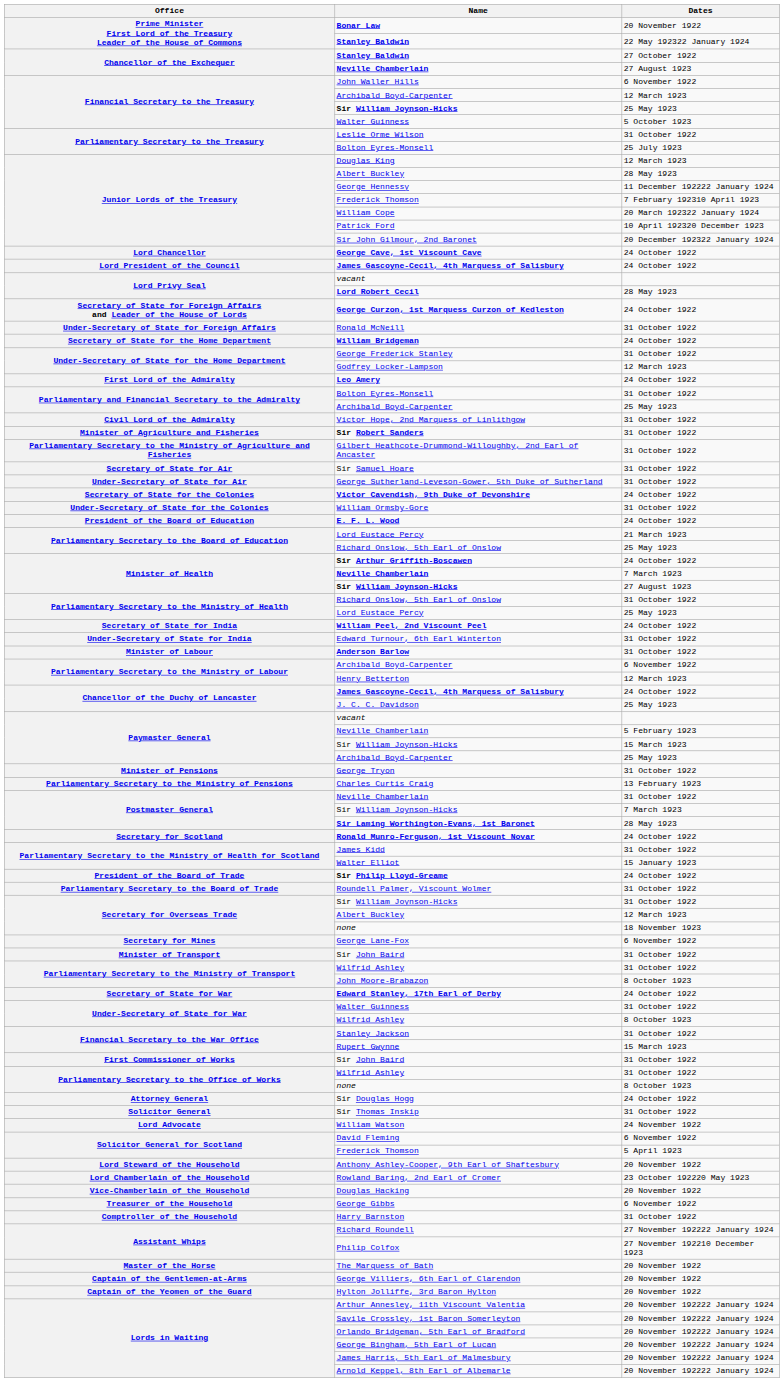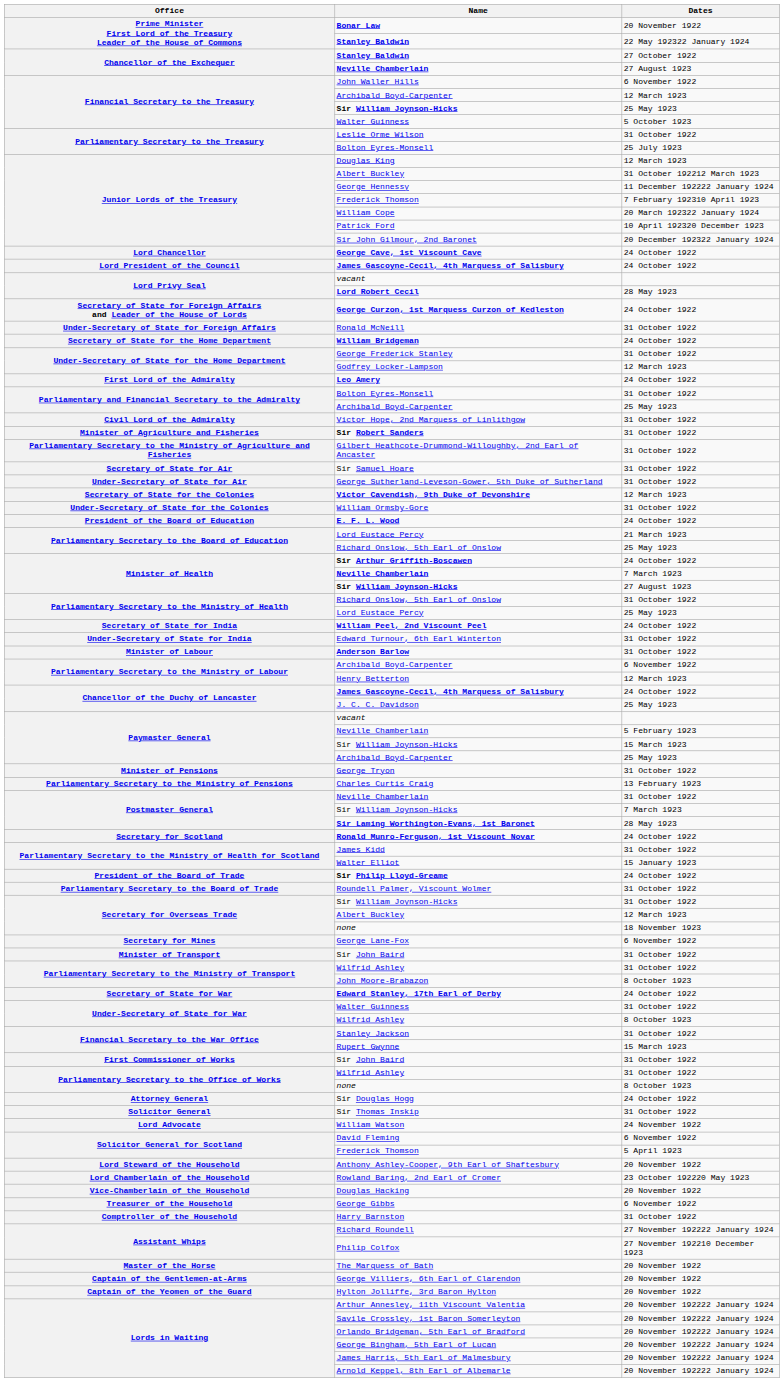 <table class="wikitable plainrowheaders">
 <tr>
 <th>Office</th>
 <th>Name</th>
 <th>Dates</th>
 </tr>
 <tr>
 <th scope=row rowspan=2><a href='#'>Prime Minister</a><br><a href='#'>First Lord of the Treasury</a><br><a href='#'>Leader of the House of Commons</a></th>
 <td><strong><a href='#'>Bonar Law</a></strong></td>
 <td>20 November 1922</td>
 </tr>
 <tr>
 <td><strong><a href='#'>Stanley Baldwin</a></strong></td>
 <td>22 May 192322 January 1924</td>
 </tr>
 <tr>
 <th scope=row rowspan=2><a href='#'>Chancellor of the Exchequer</a></th>
 <td><strong><a href='#'>Stanley Baldwin</a></strong></td>
 <td>27 October 1922</td>
 </tr>
 <tr>
 <td><strong><a href='#'>Neville Chamberlain</a></strong></td>
 <td>27 August 1923</td>
 </tr>
 <tr>
 <th scope=row rowspan=4><a href='#'>Financial Secretary to the Treasury</a></th>
 <td><a href='#'>John Waller Hills</a></td>
 <td>6 November 1922</td>
 </tr>
 <tr>
 <td><a href='#'>Archibald Boyd-Carpenter</a></td>
 <td>12 March 1923</td>
 </tr>
 <tr>
 <td><strong>Sir <a href='#'>William Joynson-Hicks</a></strong></td>
 <td>25 May 1923</td>
 </tr>
 <tr>
 <td><a href='#'>Walter Guinness</a></td>
 <td>5 October 1923</td>
 </tr>
 <tr>
 <th scope=row rowspan=2><a href='#'>Parliamentary Secretary to the Treasury</a></th>
 <td><a href='#'>Leslie Orme Wilson</a></td>
 <td>31 October 1922</td>
 </tr>
 <tr>
 <td><a href='#'>Bolton Eyres-Monsell</a></td>
 <td>25 July 1923</td>
 </tr>
 <tr>
 <th scope=row rowspan=7><a href='#'>Junior Lords of the Treasury</a></th>
 <td><a href='#'>Douglas King</a></td>
 <td>12 March 1923</td>
 </tr>
 <tr>
 <td><a href='#'>Albert Buckley</a></td>
-<td>28 May 1923</td>
+<td>31 October 192212 March 1923</td>
 </tr>
 <tr>
 <td><a href='#'>George Hennessy</a></td>
 <td>11 December 192222 January 1924</td>
 </tr>
 <tr>
 <td><a href='#'>Frederick Thomson</a></td>
 <td>7 February 192310 April 1923</td>
 </tr>
 <tr>
 <td><a href='#'>William Cope</a></td>
 <td>20 March 192322 January 1924</td>
 </tr>
 <tr>
 <td><a href='#'>Patrick Ford</a></td>
 <td>10 April 192320 December 1923</td>
 </tr>
 <tr>
 <td><a href='#'>Sir John Gilmour, 2nd Baronet</a></td>
 <td>20 December 192322 January 1924</td>
 </tr>
 <tr>
 <th scope=row><a href='#'>Lord Chancellor</a></th>
 <td><strong><a href='#'>George Cave, 1st Viscount Cave</a></strong></td>
 <td>24 October 1922</td>
 </tr>
 <tr>
 <th scope=row><a href='#'>Lord President of the Council</a></th>
 <td><strong><a href='#'>James Gascoyne-Cecil, 4th Marquess of Salisbury</a></strong></td>
 <td>24 October 1922</td>
 </tr>
 <tr>
 <th scope=row rowspan=2><a href='#'>Lord Privy Seal</a></th>
 <td><em>vacant</em></td>
 <td></td>
 </tr>
 <tr>
 <td><strong><a href='#'>Lord Robert Cecil</a></strong></td>
 <td>28 May 1923</td>
 </tr>
 <tr>
 <th scope=row><a href='#'>Secretary of State for Foreign Affairs</a> <br>and <a href='#'>Leader of the House of Lords</a></th>
 <td><strong><a href='#'>George Curzon, 1st Marquess Curzon of Kedleston</a></strong></td>
 <td>24 October 1922</td>
 </tr>
 <tr>
 <th scope=row><a href='#'>Under-Secretary of State for Foreign Affairs</a></th>
 <td><a href='#'>Ronald McNeill</a></td>
 <td>31 October 1922</td>
 </tr>
 <tr>
 <th scope=row><a href='#'>Secretary of State for the Home Department</a></th>
 <td><strong><a href='#'>William Bridgeman</a></strong></td>
 <td>24 October 1922</td>
 </tr>
 <tr>
 <th scope=row rowspan=2><a href='#'>Under-Secretary of State for the Home Department</a></th>
 <td><a href='#'>George Frederick Stanley</a></td>
 <td>31 October 1922</td>
 </tr>
 <tr>
 <td><a href='#'>Godfrey Locker-Lampson</a></td>
 <td>12 March 1923</td>
 </tr>
 <tr>
 <th scope=row><a href='#'>First Lord of the Admiralty</a></th>
 <td><strong><a href='#'>Leo Amery</a></strong></td>
 <td>24 October 1922</td>
 </tr>
 <tr>
 <th scope=row rowspan=2><a href='#'>Parliamentary and Financial Secretary to the Admiralty</a></th>
 <td><a href='#'>Bolton Eyres-Monsell</a></td>
 <td>31 October 1922</td>
 </tr>
 <tr>
 <td><a href='#'>Archibald Boyd-Carpenter</a></td>
 <td>25 May 1923</td>
 </tr>
 <tr>
 <th scope=row><a href='#'>Civil Lord of the Admiralty</a></th>
 <td><a href='#'>Victor Hope, 2nd Marquess of Linlithgow</a></td>
 <td>31 October 1922</td>
 </tr>
 <tr>
 <th scope=row><a href='#'>Minister of Agriculture and Fisheries</a></th>
 <td><strong>Sir <a href='#'>Robert Sanders</a></strong></td>
 <td>31 October 1922</td>
 </tr>
 <tr>
 <th scope=row><a href='#'>Parliamentary Secretary to the Ministry of Agriculture and Fisheries</a></th>
 <td><a href='#'>Gilbert Heathcote-Drummond-Willoughby, 2nd Earl of Ancaster</a></td>
 <td>31 October 1922</td>
 </tr>
 <tr>
 <th scope=row><a href='#'>Secretary of State for Air</a></th>
 <td>Sir <a href='#'>Samuel Hoare</a></td>
 <td>31 October 1922</td>
 </tr>
 <tr>
 <th scope=row><a href='#'>Under-Secretary of State for Air</a></th>
 <td><a href='#'>George Sutherland-Leveson-Gower, 5th Duke of Sutherland</a></td>
 <td>31 October 1922</td>
 </tr>
 <tr>
 <th scope=row><a href='#'>Secretary of State for the Colonies</a></th>
 <td><strong><a href='#'>Victor Cavendish, 9th Duke of Devonshire</a></strong></td>
-<td>24 October 1922</td>
+<td>12 March 1923</td>
 </tr>
 <tr>
 <th scope=row><a href='#'>Under-Secretary of State for the Colonies</a></th>
 <td><a href='#'>William Ormsby-Gore</a></td>
 <td>31 October 1922</td>
 </tr>
 <tr>
 <th scope=row><a href='#'>President of the Board of Education</a></th>
 <td><strong><a href='#'>E. F. L. Wood</a></strong></td>
 <td>24 October 1922</td>
 </tr>
 <tr>
 <th scope=row rowspan=2><a href='#'>Parliamentary Secretary to the Board of Education</a></th>
 <td><a href='#'>Lord Eustace Percy</a></td>
 <td>21 March 1923</td>
 </tr>
 <tr>
 <td><a href='#'>Richard Onslow, 5th Earl of Onslow</a></td>
 <td>25 May 1923</td>
 </tr>
 <tr>
 <th scope=row rowspan=3><a href='#'>Minister of Health</a></th>
 <td><strong>Sir <a href='#'>Arthur Griffith-Boscawen</a></strong></td>
 <td>24 October 1922</td>
 </tr>
 <tr>
 <td><strong><a href='#'>Neville Chamberlain</a></strong></td>
 <td>7 March 1923</td>
 </tr>
 <tr>
 <td><strong>Sir <a href='#'>William Joynson-Hicks</a></strong></td>
 <td>27 August 1923</td>
 </tr>
 <tr>
 <th scope=row rowspan=2><a href='#'>Parliamentary Secretary to the Ministry of Health</a></th>
 <td><a href='#'>Richard Onslow, 5th Earl of Onslow</a></td>
 <td>31 October 1922</td>
 </tr>
 <tr>
 <td><a href='#'>Lord Eustace Percy</a></td>
 <td>25 May 1923</td>
 </tr>
 <tr>
 <th scope=row><a href='#'>Secretary of State for India</a></th>
 <td><strong><a href='#'>William Peel, 2nd Viscount Peel</a></strong></td>
 <td>24 October 1922</td>
 </tr>
 <tr>
 <th scope=row><a href='#'>Under-Secretary of State for India</a></th>
 <td><a href='#'>Edward Turnour, 6th Earl Winterton</a></td>
 <td>31 October 1922</td>
 </tr>
 <tr>
 <th scope=row><a href='#'>Minister of Labour</a></th>
 <td><strong><a href='#'>Anderson Barlow</a></strong></td>
 <td>31 October 1922</td>
 </tr>
 <tr>
 <th scope=row rowspan=2><a href='#'>Parliamentary Secretary to the Ministry of Labour</a></th>
 <td><a href='#'>Archibald Boyd-Carpenter</a></td>
 <td>6 November 1922</td>
 </tr>
 <tr>
 <td><a href='#'>Henry Betterton</a></td>
 <td>12 March 1923</td>
 </tr>
 <tr>
 <th scope=row rowspan=2><a href='#'>Chancellor of the Duchy of Lancaster</a></th>
 <td><strong><a href='#'>James Gascoyne-Cecil, 4th Marquess of Salisbury</a></strong></td>
 <td>24 October 1922</td>
 </tr>
 <tr>
 <td><a href='#'>J. C. C. Davidson</a></td>
 <td>25 May 1923</td>
 </tr>
 <tr>
 <th scope=row rowspan=4><a href='#'>Paymaster General</a></th>
 <td><em>vacant</em></td>
 <td></td>
 </tr>
 <tr>
 <td><a href='#'>Neville Chamberlain</a></td>
 <td>5 February 1923</td>
 </tr>
 <tr>
 <td>Sir <a href='#'>William Joynson-Hicks</a></td>
 <td>15 March 1923</td>
 </tr>
 <tr>
 <td><a href='#'>Archibald Boyd-Carpenter</a></td>
 <td>25 May 1923</td>
 </tr>
 <tr>
 <th scope=row><a href='#'>Minister of Pensions</a></th>
 <td><a href='#'>George Tryon</a></td>
 <td>31 October 1922</td>
 </tr>
 <tr>
 <th scope=row><a href='#'>Parliamentary Secretary to the Ministry of Pensions</a></th>
 <td><a href='#'>Charles Curtis Craig</a></td>
 <td>13 February 1923</td>
 </tr>
 <tr>
 <th scope=row rowspan=3><a href='#'>Postmaster General</a></th>
 <td><a href='#'>Neville Chamberlain</a></td>
 <td>31 October 1922</td>
 </tr>
 <tr>
 <td>Sir <a href='#'>William Joynson-Hicks</a></td>
 <td>7 March 1923</td>
 </tr>
 <tr>
 <td><strong><a href='#'>Sir Laming Worthington-Evans, 1st Baronet</a></strong></td>
 <td>28 May 1923</td>
 </tr>
 <tr>
 <th scope=row><a href='#'>Secretary for Scotland</a></th>
 <td><strong><a href='#'>Ronald Munro-Ferguson, 1st Viscount Novar</a></strong></td>
 <td>24 October 1922</td>
 </tr>
 <tr>
 <th scope=row rowspan=2><a href='#'>Parliamentary Secretary to the Ministry of Health for Scotland</a></th>
 <td><a href='#'>James Kidd</a></td>
 <td>31 October 1922</td>
 </tr>
 <tr>
 <td><a href='#'>Walter Elliot</a></td>
 <td>15 January 1923</td>
 </tr>
 <tr>
 <th scope=row><a href='#'>President of the Board of Trade</a></th>
 <td><strong>Sir <a href='#'>Philip Lloyd-Greame</a></strong></td>
 <td>24 October 1922</td>
 </tr>
 <tr>
 <th scope=row><a href='#'>Parliamentary Secretary to the Board of Trade</a></th>
 <td><a href='#'>Roundell Palmer, Viscount Wolmer</a></td>
 <td>31 October 1922</td>
 </tr>
 <tr>
 <th scope=row rowspan=3><a href='#'>Secretary for Overseas Trade</a></th>
 <td>Sir <a href='#'>William Joynson-Hicks</a></td>
 <td>31 October 1922</td>
 </tr>
 <tr>
 <td><a href='#'>Albert Buckley</a></td>
 <td>12 March 1923</td>
 </tr>
 <tr>
 <td><em>none</em></td>
 <td>18 November 1923</td>
 </tr>
 <tr>
 <th scope=row><a href='#'>Secretary for Mines</a></th>
 <td><a href='#'>George Lane-Fox</a></td>
 <td>6 November 1922</td>
 </tr>
 <tr>
 <th scope=row><a href='#'>Minister of Transport</a></th>
 <td>Sir <a href='#'>John Baird</a></td>
 <td>31 October 1922</td>
 </tr>
 <tr>
 <th scope=row rowspan=2><a href='#'>Parliamentary Secretary to the Ministry of Transport</a></th>
 <td><a href='#'>Wilfrid Ashley</a></td>
 <td>31 October 1922</td>
 </tr>
 <tr>
 <td><a href='#'>John Moore-Brabazon</a></td>
 <td>8 October 1923</td>
 </tr>
 <tr>
 <th scope=row><a href='#'>Secretary of State for War</a></th>
 <td><strong><a href='#'>Edward Stanley, 17th Earl of Derby</a></strong></td>
 <td>24 October 1922</td>
 </tr>
 <tr>
 <th scope=row rowspan=2><a href='#'>Under-Secretary of State for War</a></th>
 <td><a href='#'>Walter Guinness</a></td>
 <td>31 October 1922</td>
 </tr>
 <tr>
 <td><a href='#'>Wilfrid Ashley</a></td>
 <td>8 October 1923</td>
 </tr>
 <tr>
 <th scope=row rowspan=2><a href='#'>Financial Secretary to the War Office</a></th>
 <td><a href='#'>Stanley Jackson</a></td>
 <td>31 October 1922</td>
 </tr>
 <tr>
 <td><a href='#'>Rupert Gwynne</a></td>
 <td>15 March 1923</td>
 </tr>
 <tr>
 <th scope=row><a href='#'>First Commissioner of Works</a></th>
 <td>Sir <a href='#'>John Baird</a></td>
 <td>31 October 1922</td>
 </tr>
 <tr>
 <th scope=row rowspan=2><a href='#'>Parliamentary Secretary to the Office of Works</a></th>
 <td><a href='#'>Wilfrid Ashley</a></td>
 <td>31 October 1922</td>
 </tr>
 <tr>
 <td><em>none</em></td>
 <td>8 October 1923</td>
 </tr>
 <tr>
 <th scope=row><a href='#'>Attorney General</a></th>
 <td>Sir <a href='#'>Douglas Hogg</a></td>
 <td>24 October 1922</td>
 </tr>
 <tr>
 <th scope=row><a href='#'>Solicitor General</a></th>
 <td>Sir <a href='#'>Thomas Inskip</a></td>
 <td>31 October 1922</td>
 </tr>
 <tr>
 <th scope=row><a href='#'>Lord Advocate</a></th>
 <td><a href='#'>William Watson</a></td>
 <td>24 November 1922</td>
 </tr>
 <tr>
 <th scope=row rowspan=2><a href='#'>Solicitor General for Scotland</a></th>
 <td><a href='#'>David Fleming</a></td>
 <td>6 November 1922</td>
 </tr>
 <tr>
 <td><a href='#'>Frederick Thomson</a></td>
 <td>5 April 1923</td>
 </tr>
 <tr>
 <th scope=row><a href='#'>Lord Steward of the Household</a></th>
 <td><a href='#'>Anthony Ashley-Cooper, 9th Earl of Shaftesbury</a></td>
 <td>20 November 1922</td>
 </tr>
 <tr>
 <th scope=row><a href='#'>Lord Chamberlain of the Household</a></th>
 <td><a href='#'>Rowland Baring, 2nd Earl of Cromer</a></td>
 <td>23 October 192220 May 1923</td>
 </tr>
 <tr>
 <th scope=row><a href='#'>Vice-Chamberlain of the Household</a></th>
 <td><a href='#'>Douglas Hacking</a></td>
 <td>20 November 1922</td>
 </tr>
 <tr>
 <th scope=row><a href='#'>Treasurer of the Household</a></th>
 <td><a href='#'>George Gibbs</a></td>
 <td>6 November 1922</td>
 </tr>
 <tr>
 <th scope=row><a href='#'>Comptroller of the Household</a></th>
 <td><a href='#'>Harry Barnston</a></td>
 <td>31 October 1922</td>
 </tr>
 <tr>
 <th scope=row rowspan=2><a href='#'>Assistant Whips</a></th>
 <td><a href='#'>Richard Roundell</a></td>
 <td>27 November 192222 January 1924</td>
 </tr>
 <tr>
 <td><a href='#'>Philip Colfox</a></td>
 <td>27 November 192210 December 1923</td>
 </tr>
 <tr>
 <th scope=row><a href='#'>Master of the Horse</a></th>
 <td><a href='#'>The Marquess of Bath</a></td>
 <td>20 November 1922</td>
 </tr>
 <tr>
 <th scope=row><a href='#'>Captain of the Gentlemen-at-Arms</a></th>
 <td><a href='#'>George Villiers, 6th Earl of Clarendon</a></td>
 <td>20 November 1922</td>
 </tr>
 <tr>
 <th scope=row><a href='#'>Captain of the Yeomen of the Guard</a></th>
 <td><a href='#'>Hylton Jolliffe, 3rd Baron Hylton</a></td>
 <td>20 November 1922</td>
 </tr>
 <tr>
 <th scope=row rowspan=6><a href='#'>Lords in Waiting</a></th>
 <td><a href='#'>Arthur Annesley, 11th Viscount Valentia</a></td>
 <td>20 November 192222 January 1924</td>
 </tr>
 <tr>
 <td><a href='#'>Savile Crossley, 1st Baron Somerleyton</a></td>
 <td>20 November 192222 January 1924</td>
 </tr>
 <tr>
 <td><a href='#'>Orlando Bridgeman, 5th Earl of Bradford</a></td>
 <td>20 November 192222 January 1924</td>
 </tr>
 <tr>
 <td><a href='#'>George Bingham, 5th Earl of Lucan</a></td>
 <td>20 November 192222 January 1924</td>
 </tr>
 <tr>
 <td><a href='#'>James Harris, 5th Earl of Malmesbury</a></td>
 <td>20 November 192222 January 1924</td>
 </tr>
 <tr>
 <td><a href='#'>Arnold Keppel, 8th Earl of Albemarle</a></td>
 <td>20 November 192222 January 1924</td>
 </tr>
 </table>
